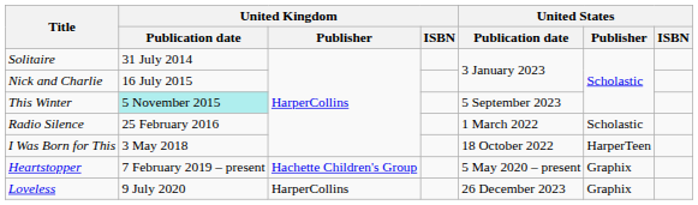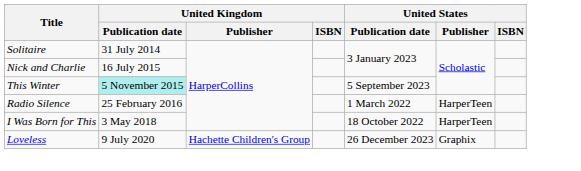 <table class="wikitable">
 <tr>
 <th rowspan="2">Title</th>
 <th colspan="3">United Kingdom</th>
 <th colspan="3">United States</th>
 </tr>
 <tr>
 <th>Publication date</th>
 <th>Publisher</th>
 <th>ISBN</th>
 <th>Publication date</th>
 <th>Publisher</th>
 <th>ISBN</th>
 </tr>
 <tr>
 <td><em>Solitaire</em></td>
 <td>31 July 2014</td>
 <td rowspan="5"><a href='#'>HarperCollins</a></td>
 <td></td>
 <td rowspan="2">3 January 2023</td>
 <td rowspan="3"><a href='#'>Scholastic</a></td>
 <td></td>
 </tr>
 <tr>
 <td><em>Nick and Charlie</em></td>
 <td>16 July 2015</td>
 <td></td>
 <td></td>
 </tr>
 <tr>
 <td><em>This Winter</em></td>
 <td style="background: paleturquoise;">5 November 2015</td>
 <td></td>
 <td>5 September 2023</td>
 <td></td>
 </tr>
 <tr>
 <td><em>Radio Silence</em></td>
 <td>25 February 2016</td>
 <td></td>
 <td>1 March 2022</td>
-<td>Scholastic</td>
+<td>HarperTeen</td>
 <td></td>
 </tr>
 <tr>
 <td><em>I Was Born for This</em></td>
 <td>3 May 2018</td>
 <td></td>
 <td>18 October 2022</td>
 <td>HarperTeen</td>
 <td></td>
 </tr>
 <tr>
-<td><a href='#'><em>Heartstopper</em></a></td>
-<td>7 February 2019 – present</td>
-<td><a href='#'>Hachette Children's Group</a></td>
-<td></td>
-<td>5 May 2020 – present</td>
-<td>Graphix</td>
-<td></td>
-</tr>
-<tr>
 <td><em><a href='#'>Loveless</a></em></td>
 <td>9 July 2020</td>
-<td>HarperCollins</td>
+<td><a href='#'>Hachette Children's Group</a></td>
 <td></td>
 <td>26 December 2023</td>
 <td>Graphix</td>
 <td></td>
 </tr>
 </table>
